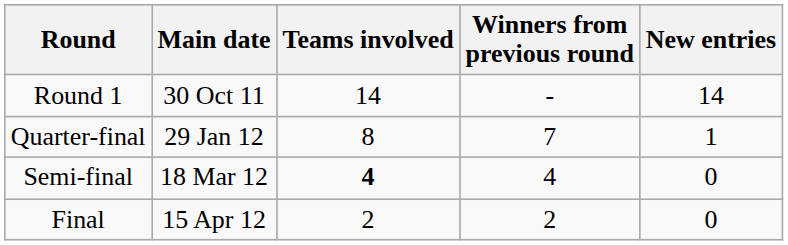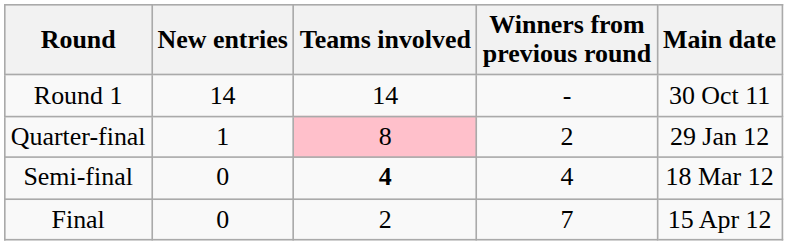 <table class="wikitable">
 <tr>
 <th align=center>Round</th>
-<th>Main date</th>
+<th>New entries</th>
 <th>Teams involved</th>
 <th>Winners from <br>previous round</th>
-<th>New entries</th>
+<th>Main date</th>
 </tr>
 <tr>
 <td align=center>Round 1</td>
-<td align=center>30 Oct 11</td>
+<td align=center>14</td>
 <td align=center>14</td>
 <td align=center>-</td>
-<td align=center>14</td>
+<td align=center>30 Oct 11</td>
 </tr>
 <tr>
 <td align=center>Quarter-final</td>
+<td align=center>1</td>
+<td align=center style="background: pink;">8</td>
+<td align=center>2</td>
 <td align=center>29 Jan 12</td>
-<td align=center>8</td>
-<td align=center>7</td>
-<td align=center>1</td>
 </tr>
 <tr>
 <td align=center>Semi-final</td>
-<td align=center>18 Mar 12</td>
+<td align=center>0</td>
 <td align=center><strong>4</strong></td>
 <td align=center>4</td>
-<td align=center>0</td>
+<td align=center>18 Mar 12</td>
 </tr>
 <tr>
 <td align=center>Final</td>
+<td align=center>0</td>
+<td align=center>2</td>
+<td align=center>7</td>
 <td align=center>15 Apr 12</td>
-<td align=center>2</td>
-<td align=center>2</td>
-<td align=center>0</td>
 </tr>
 </table>
